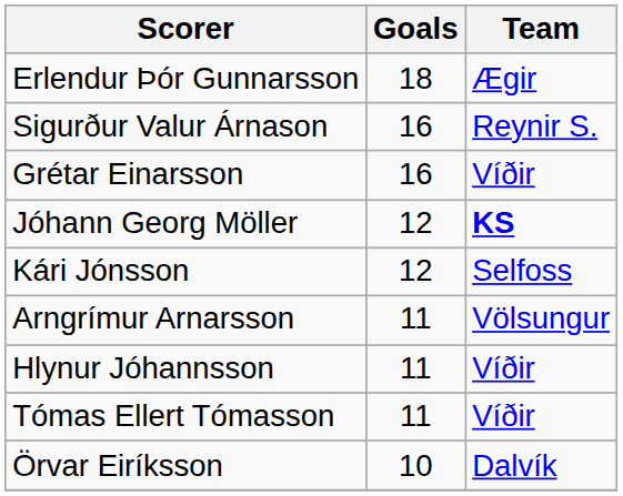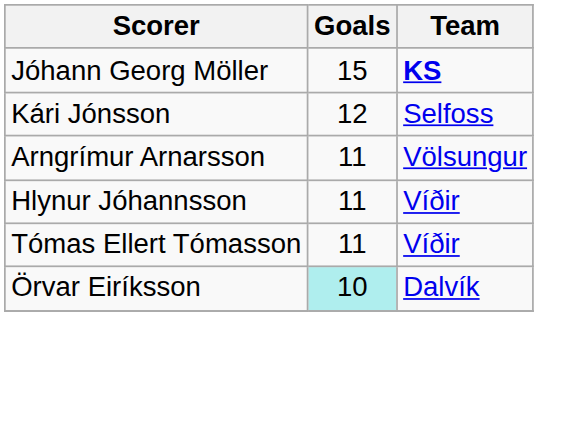 <table class="wikitable">
 <tr>
 <th>Scorer</th>
 <th>Goals</th>
 <th>Team</th>
 </tr>
 <tr>
-<td> Erlendur Þór Gunnarsson</td>
-<td align=center>18</td>
-<td><a href='#'>Ægir</a></td>
-</tr>
-<tr>
-<td> Sigurður Valur Árnason</td>
-<td align=center>16</td>
-<td><a href='#'>Reynir S.</a></td>
-</tr>
-<tr>
-<td> Grétar Einarsson</td>
-<td align=center>16</td>
-<td><a href='#'>Víðir</a></td>
-</tr>
-<tr>
 <td> Jóhann Georg Möller</td>
-<td align=center>12</td>
+<td align=center>15</td>
 <td><strong><a href='#'>KS</a></strong></td>
 </tr>
 <tr>
 <td> Kári Jónsson</td>
 <td align=center>12</td>
 <td><a href='#'>Selfoss</a></td>
 </tr>
 <tr>
 <td> Arngrímur Arnarsson</td>
 <td align=center>11</td>
 <td><a href='#'>Völsungur</a></td>
 </tr>
 <tr>
 <td> Hlynur Jóhannsson</td>
 <td align=center>11</td>
 <td><a href='#'>Víðir</a></td>
 </tr>
 <tr>
 <td> Tómas Ellert Tómasson</td>
 <td align=center>11</td>
 <td><a href='#'>Víðir</a></td>
 </tr>
 <tr>
 <td> Örvar Eiríksson</td>
-<td align=center>10</td>
+<td align=center style="background: paleturquoise;">10</td>
 <td><a href='#'>Dalvík</a></td>
 </tr>
 <tr>
 </tr>
 </table>
